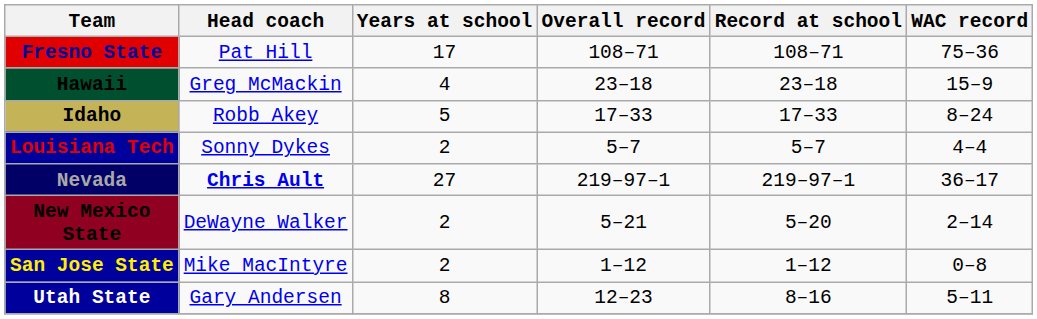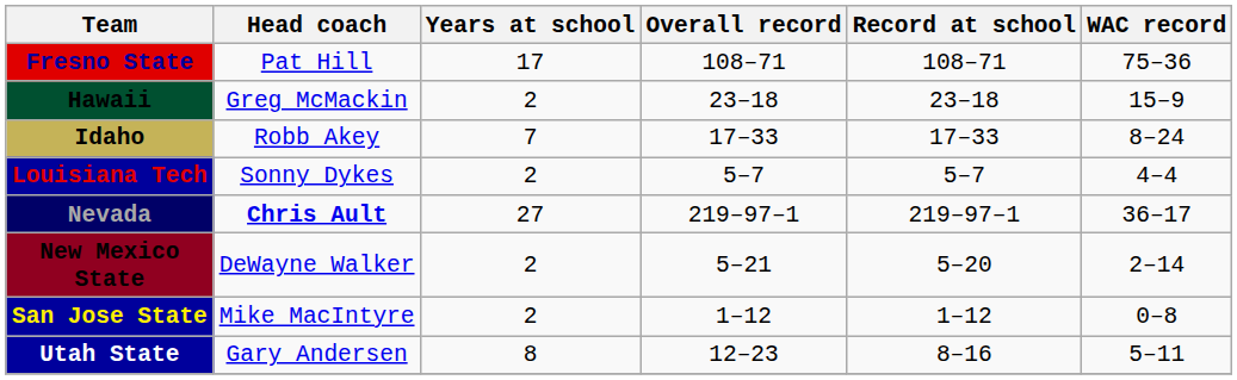 <table class="wikitable sortable" style="text-align: center;">
 <tr>
 <th width="110">Team</th>
 <th>Head coach</th>
 <th>Years at school</th>
 <th>Overall record</th>
 <th>Record at school</th>
 <th>WAC record</th>
 </tr>
 <tr>
 <th style="background:#e00000; color:#00009C;">Fresno State</th>
 <td><a href='#'>Pat Hill</a></td>
 <td>17</td>
 <td>108–71</td>
 <td>108–71</td>
 <td>75–36</td>
 </tr>
 <tr>
 <th style="background:#005030; color:#000000;">Hawaii</th>
 <td><a href='#'>Greg McMackin</a></td>
-<td>4</td>
+<td>2</td>
 <td>23–18</td>
 <td>23–18</td>
 <td>15–9</td>
 </tr>
 <tr>
 <th style="background:#C5B358; color:#000000;">Idaho</th>
 <td><a href='#'>Robb Akey</a></td>
-<td>5</td>
+<td>7</td>
 <td>17–33</td>
 <td>17–33</td>
 <td>8–24</td>
 </tr>
 <tr>
 <th style="background:#00009C; color:#e00000;">Louisiana Tech</th>
 <td><a href='#'>Sonny Dykes</a></td>
 <td>2</td>
 <td>5–7</td>
 <td>5–7</td>
 <td>4–4</td>
 </tr>
 <tr>
 <th style="background:#000067; color:#A9A9A9;">Nevada</th>
 <td><strong><a href='#'>Chris Ault</a></strong></td>
 <td>27</td>
 <td>219–97–1</td>
 <td>219–97–1</td>
 <td>36–17</td>
 </tr>
 <tr>
 <th style="background:#900020; color:#000000;">New Mexico State</th>
 <td><a href='#'>DeWayne Walker</a></td>
 <td>2</td>
 <td>5–21</td>
 <td>5–20</td>
 <td>2–14</td>
 </tr>
 <tr>
 <th style="background:#00009C; color:#FFEF00">San Jose State</th>
 <td><a href='#'>Mike MacIntyre</a></td>
 <td>2</td>
 <td>1–12</td>
 <td>1–12</td>
 <td>0–8</td>
 </tr>
 <tr>
 <th style="background:#00009C; color:#FFFFFF;">Utah State</th>
 <td><a href='#'>Gary Andersen</a></td>
 <td>8</td>
 <td>12–23</td>
 <td>8–16</td>
 <td>5–11</td>
 </tr>
 <tr>
 </tr>
 </table>
